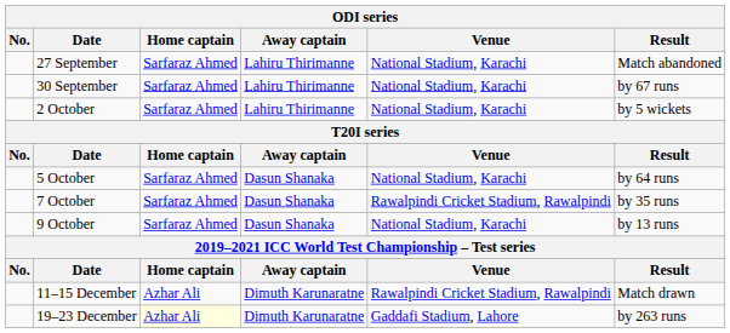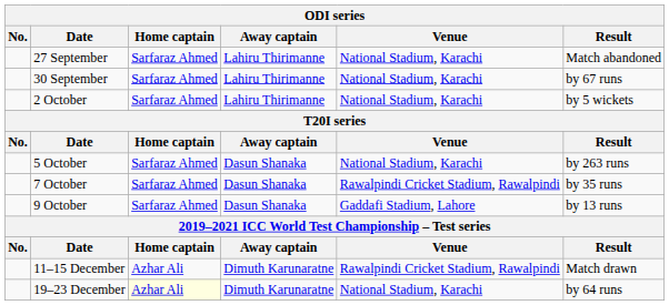 <table class="wikitable">
 <tr>
 <th colspan="9">ODI series</th>
 </tr>
 <tr>
 <th>No.</th>
 <th>Date</th>
 <th>Home captain</th>
 <th>Away captain</th>
 <th>Venue</th>
 <th>Result</th>
 </tr>
 <tr>
 <td></td>
 <td>27 September</td>
 <td><a href='#'>Sarfaraz Ahmed</a></td>
 <td><a href='#'>Lahiru Thirimanne</a></td>
 <td><a href='#'>National Stadium</a>, <a href='#'>Karachi</a></td>
 <td>Match abandoned</td>
 </tr>
 <tr>
 <td></td>
 <td>30 September</td>
 <td><a href='#'>Sarfaraz Ahmed</a></td>
 <td><a href='#'>Lahiru Thirimanne</a></td>
 <td><a href='#'>National Stadium</a>, <a href='#'>Karachi</a></td>
 <td> by 67 runs</td>
 </tr>
 <tr>
 <td></td>
 <td>2 October</td>
 <td><a href='#'>Sarfaraz Ahmed</a></td>
 <td><a href='#'>Lahiru Thirimanne</a></td>
 <td><a href='#'>National Stadium</a>, <a href='#'>Karachi</a></td>
 <td> by 5 wickets</td>
 </tr>
 <tr>
 <th colspan="9">T20I series</th>
 </tr>
 <tr>
 <th>No.</th>
 <th>Date</th>
 <th>Home captain</th>
 <th>Away captain</th>
 <th>Venue</th>
 <th>Result</th>
 </tr>
 <tr>
 <td></td>
 <td>5 October</td>
 <td><a href='#'>Sarfaraz Ahmed</a></td>
 <td><a href='#'>Dasun Shanaka</a></td>
 <td><a href='#'>National Stadium</a>, <a href='#'>Karachi</a></td>
-<td> by 64 runs</td>
+<td> by 263 runs</td>
 </tr>
 <tr>
 <td></td>
 <td>7 October</td>
 <td><a href='#'>Sarfaraz Ahmed</a></td>
 <td><a href='#'>Dasun Shanaka</a></td>
 <td><a href='#'>Rawalpindi Cricket Stadium</a>, <a href='#'>Rawalpindi</a></td>
 <td> by 35 runs</td>
 </tr>
 <tr>
 <td></td>
 <td>9 October</td>
 <td><a href='#'>Sarfaraz Ahmed</a></td>
 <td><a href='#'>Dasun Shanaka</a></td>
-<td><a href='#'>National Stadium</a>, <a href='#'>Karachi</a></td>
+<td><a href='#'>Gaddafi Stadium</a>, <a href='#'>Lahore</a></td>
 <td> by 13 runs</td>
 </tr>
 <tr>
 <th colspan="9"><a href='#'>2019–2021 ICC World Test Championship</a> – Test series</th>
 </tr>
 <tr>
 <th>No.</th>
 <th>Date</th>
 <th>Home captain</th>
 <th>Away captain</th>
 <th>Venue</th>
 <th>Result</th>
 </tr>
 <tr>
 <td></td>
 <td>11–15  December</td>
 <td><a href='#'>Azhar Ali</a></td>
 <td><a href='#'>Dimuth Karunaratne</a></td>
 <td><a href='#'>Rawalpindi Cricket Stadium</a>, <a href='#'>Rawalpindi</a></td>
 <td>Match drawn</td>
 </tr>
 <tr>
 <td></td>
 <td>19–23 December</td>
 <td style="background: lightyellow;"><a href='#'>Azhar Ali</a></td>
 <td><a href='#'>Dimuth Karunaratne</a></td>
-<td><a href='#'>Gaddafi Stadium</a>, <a href='#'>Lahore</a></td>
-<td> by 263 runs</td>
+<td><a href='#'>National Stadium</a>, <a href='#'>Karachi</a></td>
+<td> by 64 runs</td>
 </tr>
 </table>
